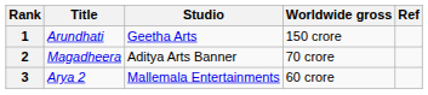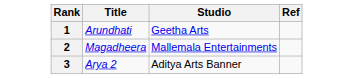 <table class="wikitable sortable"  style="margin:auto; margin:auto;">
 <tr>
 <th>Rank</th>
 <th>Title</th>
 <th>Studio</th>
-<th>Worldwide gross</th>
 <th>Ref</th>
 </tr>
 <tr>
 <th style="text-align:center;">1</th>
 <td><em><a href='#'>Arundhati</a></em></td>
 <td><a href='#'>Geetha Arts</a></td>
-<td>150 crore</td>
 <td></td>
 </tr>
 <tr>
 <th style="text-align:center;">2</th>
 <td><em><a href='#'>Magadheera</a></em></td>
-<td>Aditya Arts Banner</td>
-<td>70 crore</td>
+<td><a href='#'>Mallemala Entertainments</a></td>
 <td></td>
 </tr>
 <tr>
 <th style="text-align:center;">3</th>
 <td><em><a href='#'>Arya 2</a></em></td>
-<td><a href='#'>Mallemala Entertainments</a></td>
-<td>60 crore</td>
+<td>Aditya Arts Banner</td>
 <td></td>
 </tr>
 </table>
